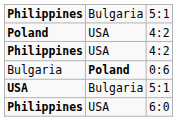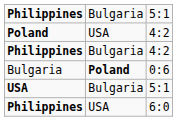 <table class="wikitable">
 <tr>
 <td><strong>Philippines</strong></td>
 <td>Bulgaria</td>
 <td>5:1</td>
 </tr>
 <tr>
 <td><strong>Poland</strong></td>
 <td>USA</td>
 <td>4:2</td>
 </tr>
 <tr>
 <td><strong>Philippines</strong></td>
-<td>USA</td>
+<td>Bulgaria</td>
 <td>4:2</td>
 </tr>
 <tr>
 <td>Bulgaria</td>
 <td><strong>Poland</strong></td>
 <td>0:6</td>
 </tr>
 <tr>
 <td><strong>USA</strong></td>
 <td>Bulgaria</td>
 <td>5:1</td>
 </tr>
 <tr>
 <td><strong>Philippines</strong></td>
 <td>USA</td>
 <td>6:0</td>
 </tr>
 </table>
